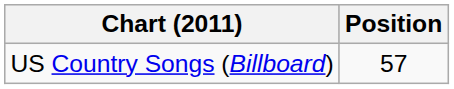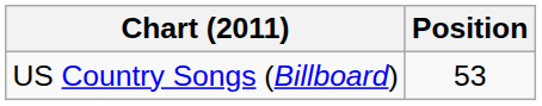 <table class="wikitable sortable">
 <tr>
 <th scope="col">Chart (2011)</th>
 <th scope="col">Position</th>
 </tr>
 <tr>
 <td>US <a href='#'>Country Songs</a> (<em><a href='#'>Billboard</a></em>)</td>
-<td align="center">57</td>
+<td align="center">53</td>
 </tr>
 </table>
